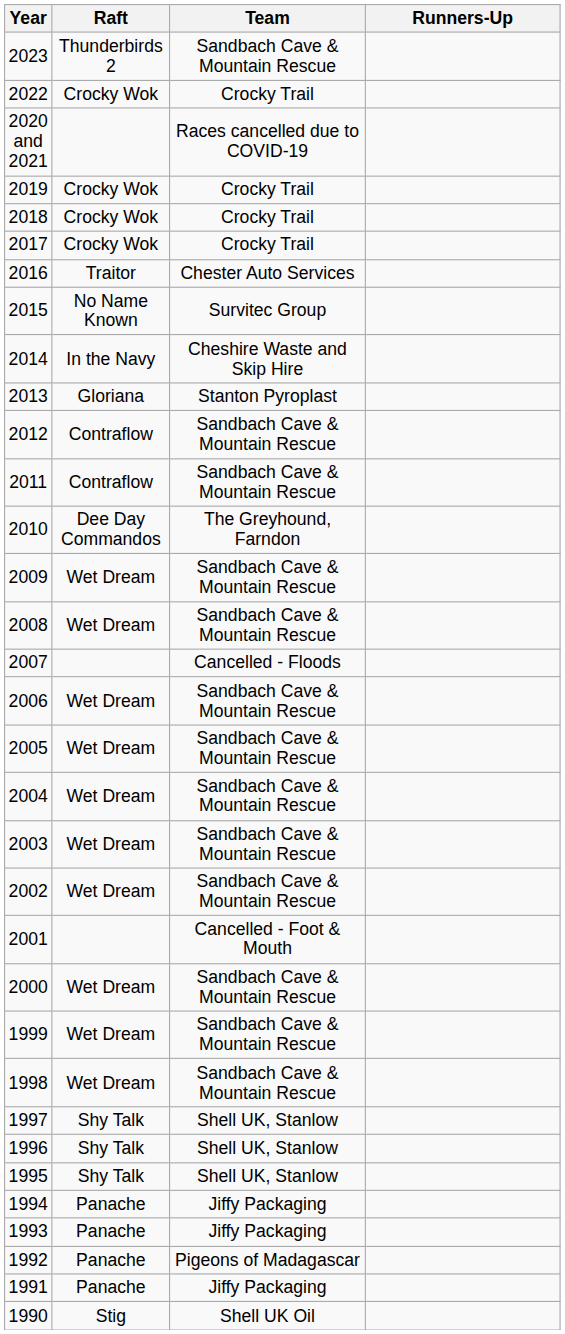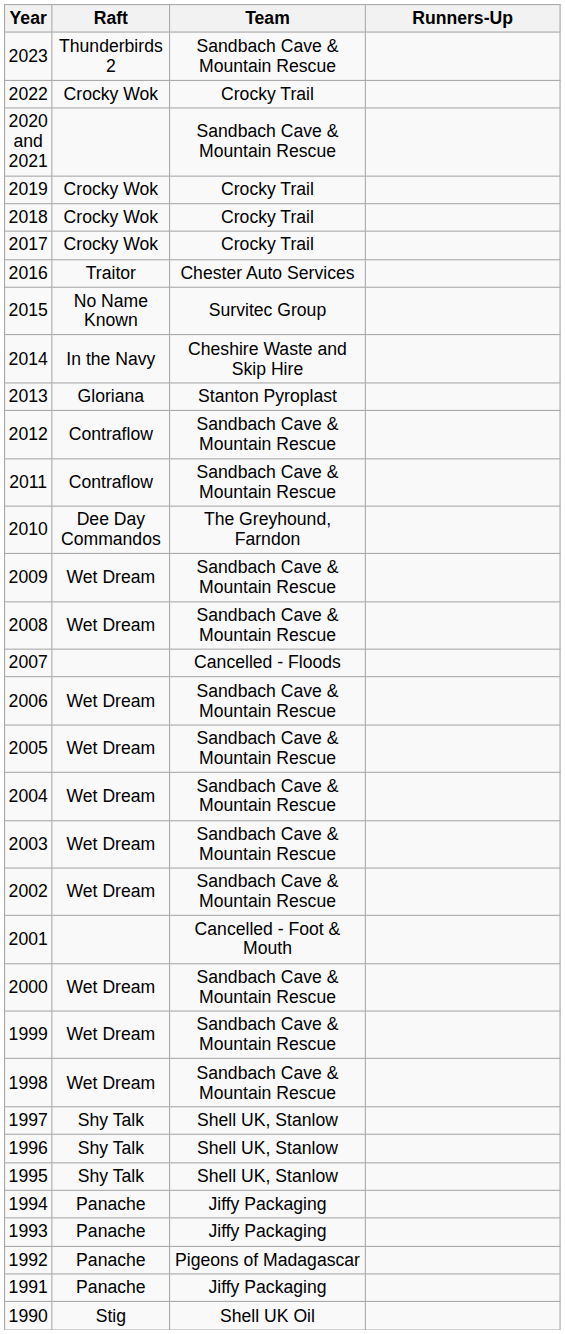 <table class="wikitable" style="text-align:center;">
 <tr>
 <th width="30">Year</th>
 <th width="100">Raft</th>
 <th width="170">Team</th>
 <th width="170">Runners-Up</th>
 </tr>
 <tr>
 <td>2023</td>
 <td>Thunderbirds 2</td>
 <td>Sandbach Cave & Mountain Rescue</td>
 <td></td>
 </tr>
 <tr>
 <td>2022</td>
 <td>Crocky Wok</td>
 <td>Crocky Trail</td>
 <td></td>
 </tr>
 <tr>
 <td>2020 and 2021</td>
 <td></td>
-<td>Races cancelled due to COVID-19</td>
+<td>Sandbach Cave & Mountain Rescue</td>
 <td></td>
 </tr>
 <tr>
 <td>2019</td>
 <td>Crocky Wok</td>
 <td>Crocky Trail</td>
 <td></td>
 </tr>
 <tr>
 <td>2018</td>
 <td>Crocky Wok</td>
 <td>Crocky Trail</td>
 <td></td>
 </tr>
 <tr>
 <td>2017</td>
 <td>Crocky Wok</td>
 <td>Crocky Trail</td>
 <td></td>
 </tr>
 <tr>
 <td>2016</td>
 <td>Traitor</td>
 <td>Chester Auto Services</td>
 <td></td>
 </tr>
 <tr>
 <td>2015</td>
 <td>No Name Known</td>
 <td>Survitec Group</td>
 <td></td>
 </tr>
 <tr>
 <td>2014</td>
 <td>In the Navy</td>
 <td>Cheshire Waste and Skip Hire</td>
 <td></td>
 </tr>
 <tr>
 <td>2013</td>
 <td>Gloriana</td>
 <td>Stanton Pyroplast</td>
 <td></td>
 </tr>
 <tr>
 <td>2012</td>
 <td>Contraflow</td>
 <td>Sandbach Cave & Mountain Rescue</td>
 <td></td>
 </tr>
 <tr>
 <td>2011</td>
 <td>Contraflow</td>
 <td>Sandbach Cave & Mountain Rescue</td>
 <td></td>
 </tr>
 <tr>
 <td>2010</td>
 <td>Dee Day Commandos</td>
 <td>The Greyhound, Farndon</td>
 <td></td>
 </tr>
 <tr>
 <td>2009</td>
 <td>Wet Dream</td>
 <td>Sandbach Cave & Mountain Rescue</td>
 <td></td>
 </tr>
 <tr>
 <td>2008</td>
 <td>Wet Dream</td>
 <td>Sandbach Cave & Mountain Rescue</td>
 <td></td>
 </tr>
 <tr>
 <td>2007</td>
 <td></td>
 <td>Cancelled - Floods</td>
 <td></td>
 </tr>
 <tr>
 <td>2006</td>
 <td>Wet Dream</td>
 <td>Sandbach Cave & Mountain Rescue</td>
 <td></td>
 </tr>
 <tr>
 <td>2005</td>
 <td>Wet Dream</td>
 <td>Sandbach Cave & Mountain Rescue</td>
 <td></td>
 </tr>
 <tr>
 <td>2004</td>
 <td>Wet Dream</td>
 <td>Sandbach Cave & Mountain Rescue</td>
 <td></td>
 </tr>
 <tr>
 <td>2003</td>
 <td>Wet Dream</td>
 <td>Sandbach Cave & Mountain Rescue</td>
 <td></td>
 </tr>
 <tr>
 <td>2002</td>
 <td>Wet Dream</td>
 <td>Sandbach Cave & Mountain Rescue</td>
 <td></td>
 </tr>
 <tr>
 <td>2001</td>
 <td></td>
 <td>Cancelled - Foot & Mouth</td>
 <td></td>
 </tr>
 <tr>
 <td>2000</td>
 <td>Wet Dream</td>
 <td>Sandbach Cave & Mountain Rescue</td>
 <td></td>
 </tr>
 <tr>
 <td>1999</td>
 <td>Wet Dream</td>
 <td>Sandbach Cave & Mountain Rescue</td>
 <td></td>
 </tr>
 <tr>
 <td>1998</td>
 <td>Wet Dream</td>
 <td>Sandbach Cave & Mountain Rescue</td>
 <td></td>
 </tr>
 <tr>
 <td>1997</td>
 <td>Shy Talk</td>
 <td>Shell UK, Stanlow</td>
 <td></td>
 </tr>
 <tr>
 <td>1996</td>
 <td>Shy Talk</td>
 <td>Shell UK, Stanlow</td>
 <td></td>
 </tr>
 <tr>
 <td>1995</td>
 <td>Shy Talk</td>
 <td>Shell UK, Stanlow</td>
 <td></td>
 </tr>
 <tr>
 <td>1994</td>
 <td>Panache</td>
 <td>Jiffy Packaging</td>
 <td></td>
 </tr>
 <tr>
 <td>1993</td>
 <td>Panache</td>
 <td>Jiffy Packaging</td>
 <td></td>
 </tr>
 <tr>
 <td>1992</td>
 <td>Panache</td>
 <td>Pigeons of Madagascar</td>
 <td></td>
 </tr>
 <tr>
 <td>1991</td>
 <td>Panache</td>
 <td>Jiffy Packaging</td>
 <td></td>
 </tr>
 <tr>
 <td>1990</td>
 <td>Stig</td>
 <td>Shell UK Oil</td>
 <td></td>
 </tr>
 </table>
